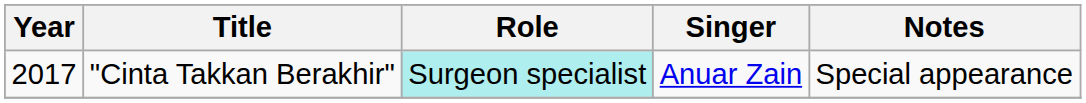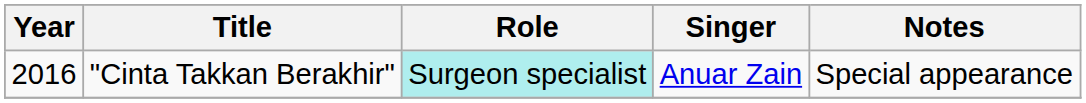 <table class="wikitable">
 <tr>
 <th>Year</th>
 <th>Title</th>
 <th>Role</th>
 <th>Singer</th>
 <th>Notes</th>
 </tr>
 <tr>
-<td>2017</td>
+<td>2016</td>
 <td>"Cinta Takkan Berakhir"</td>
 <td style="background: paleturquoise;">Surgeon specialist</td>
 <td><a href='#'>Anuar Zain</a></td>
 <td>Special appearance</td>
 </tr>
 <tr>
 </tr>
 </table>
